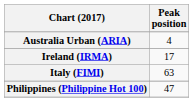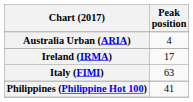 <table class="wikitable sortable plainrowheaders" style="text-align:center">
 <tr>
 <th scope="col">Chart (2017)</th>
 <th scope="col">Peak<br>position</th>
 </tr>
 <tr>
 </tr>
 <tr>
 <th scope="row">Australia Urban (<a href='#'>ARIA</a>)</th>
 <td>4</td>
 </tr>
 <tr>
 </tr>
 <tr>
 </tr>
 <tr>
 </tr>
 <tr>
 </tr>
 <tr>
 </tr>
 <tr>
 </tr>
 <tr>
 </tr>
 <tr>
 </tr>
 <tr>
 <th scope="row">Ireland (<a href='#'>IRMA</a>)</th>
 <td>17</td>
 </tr>
 <tr>
 <th scope="row">Italy (<a href='#'>FIMI</a>)</th>
 <td>63</td>
 </tr>
 <tr>
 </tr>
 <tr>
 </tr>
 <tr>
 <th scope="row">Philippines (<a href='#'>Philippine Hot 100</a>)</th>
-<td>47</td>
+<td>41</td>
 </tr>
 <tr>
 </tr>
 <tr>
 </tr>
 <tr>
 </tr>
 <tr>
 </tr>
 <tr>
 </tr>
 <tr>
 </tr>
 <tr>
 </tr>
 <tr>
 </tr>
 <tr>
 </tr>
 </table>
